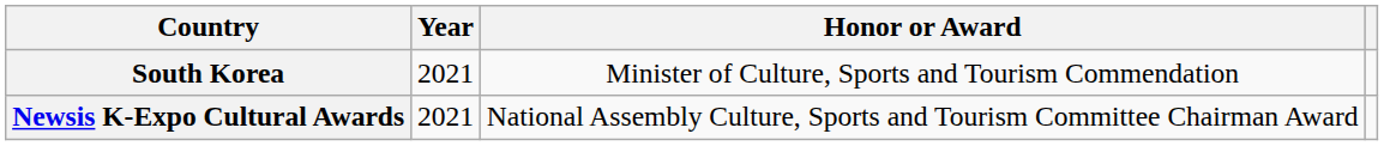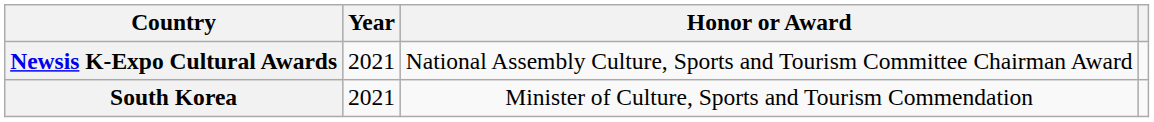 <table class="wikitable plainrowheaders sortable" style="text-align:center">
 <tr>
 <th scope="col">Country</th>
 <th scope="col">Year</th>
 <th scope="col">Honor or Award</th>
 <th scope="col" class="unsortable"></th>
 </tr>
 <tr>
+<th scope="row"><a href='#'>Newsis</a> K-Expo Cultural Awards </th>
+<td style="text-align:center">2021</td>
+<td>National Assembly Culture, Sports and Tourism Committee Chairman Award</td>
+<td style="text-align:center"></td>
+</tr>
+<tr>
 <th scope="row">South Korea</th>
 <td style="text-align:center">2021</td>
 <td>Minister of Culture, Sports and Tourism Commendation</td>
 <td></td>
 </tr>
-<tr>
-<th scope="row"><a href='#'>Newsis</a> K-Expo Cultural Awards </th>
-<td style="text-align:center">2021</td>
-<td>National Assembly Culture, Sports and Tourism Committee Chairman Award</td>
-<td style="text-align:center"></td>
-</tr>
 </table>
